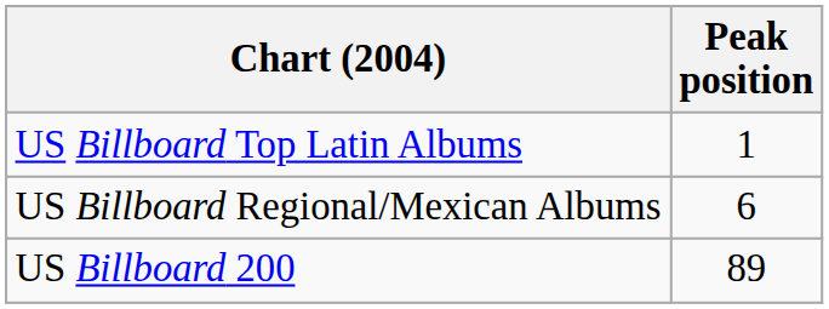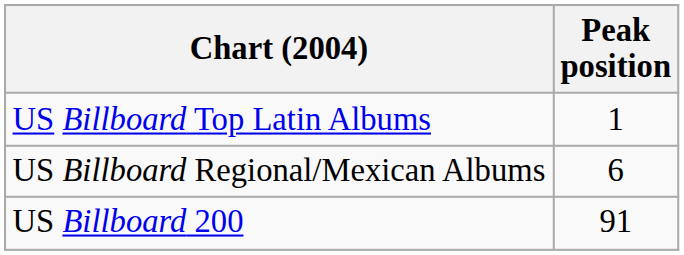 <table class="wikitable">
 <tr>
 <th align="left">Chart (2004)</th>
 <th align="left">Peak<br>position</th>
 </tr>
 <tr>
 <td align="left"><a href='#'>US</a> <a href='#'><em>Billboard</em> Top Latin Albums</a></td>
 <td align="center">1</td>
 </tr>
 <tr>
 <td align="left">US <em>Billboard</em> Regional/Mexican Albums</td>
 <td align="center">6</td>
 </tr>
 <tr>
 <td align="left">US <a href='#'><em>Billboard</em> 200</a></td>
-<td align="center">89</td>
+<td align="center">91</td>
 </tr>
 </table>
